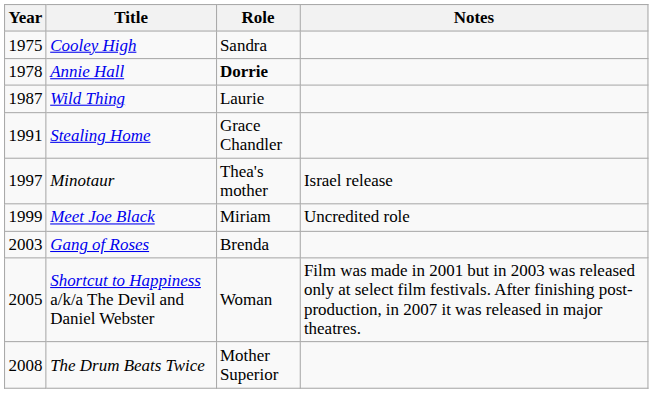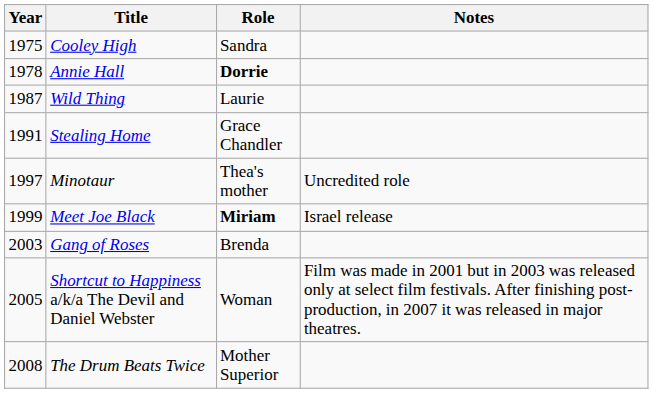 <table class="wikitable">
 <tr>
 <th>Year</th>
 <th>Title</th>
 <th>Role</th>
 <th>Notes</th>
 </tr>
 <tr>
 <td>1975</td>
 <td><em><a href='#'>Cooley High</a></em></td>
 <td>Sandra</td>
 <td></td>
 </tr>
 <tr>
 <td>1978</td>
 <td><em><a href='#'>Annie Hall</a></em></td>
 <td><strong>Dorrie</strong></td>
 <td></td>
 </tr>
 <tr>
 <td>1987</td>
 <td><em><a href='#'>Wild Thing</a></em></td>
 <td>Laurie</td>
 <td></td>
 </tr>
 <tr>
 <td>1991</td>
 <td><em><a href='#'>Stealing Home</a></em></td>
 <td>Grace Chandler</td>
 <td></td>
 </tr>
 <tr>
 <td>1997</td>
 <td><em>Minotaur</em></td>
 <td>Thea's mother</td>
-<td>Israel release</td>
+<td>Uncredited role</td>
 </tr>
 <tr>
 <td>1999</td>
 <td><em><a href='#'>Meet Joe Black</a></em></td>
-<td>Miriam</td>
-<td>Uncredited role</td>
+<td><strong>Miriam</strong></td>
+<td>Israel release</td>
 </tr>
 <tr>
 <td>2003</td>
 <td><em><a href='#'>Gang of Roses</a></em></td>
 <td>Brenda</td>
 <td></td>
 </tr>
 <tr>
 <td>2005</td>
 <td><em><a href='#'>Shortcut to Happiness</a></em>  a/k/a The Devil and Daniel Webster</td>
 <td>Woman</td>
 <td>Film was made in 2001 but in 2003 was released only at select film festivals.  After finishing post-production, in 2007 it was released in major theatres.</td>
 </tr>
 <tr>
 <td>2008</td>
 <td><em>The Drum Beats Twice</em></td>
 <td>Mother Superior</td>
 <td></td>
 </tr>
 </table>
